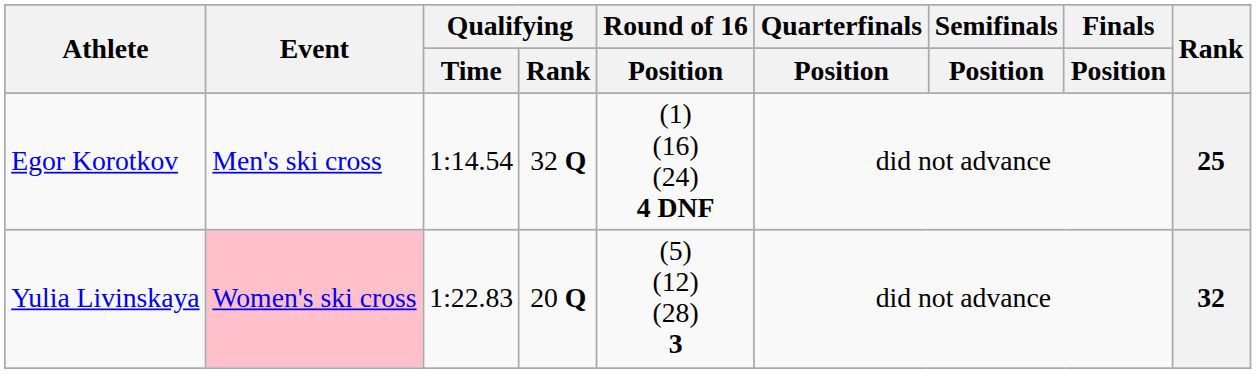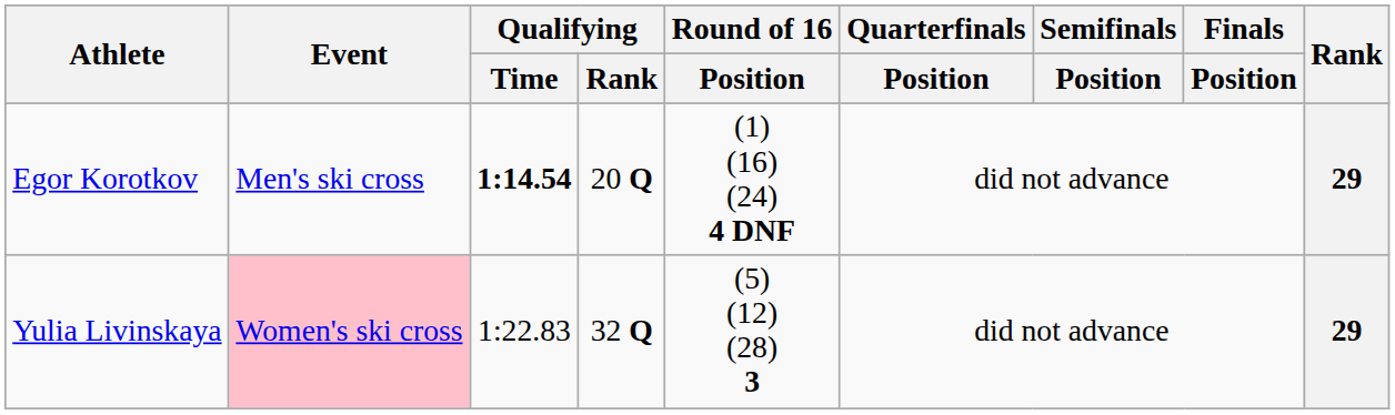 <table class="wikitable">
 <tr>
 <th rowspan="2">Athlete</th>
 <th rowspan="2">Event</th>
 <th colspan="2">Qualifying</th>
 <th>Round of 16</th>
 <th>Quarterfinals</th>
 <th>Semifinals</th>
 <th>Finals</th>
 <th rowspan="2">Rank</th>
 </tr>
 <tr>
 <th>Time</th>
 <th>Rank</th>
 <th>Position</th>
 <th>Position</th>
 <th>Position</th>
 <th>Position</th>
 </tr>
 <tr>
 <td><a href='#'>Egor Korotkov</a></td>
 <td><a href='#'>Men's ski cross</a></td>
-<td align="center">1:14.54</td>
-<td align="center">32 <strong>Q</strong></td>
+<td align="center"><strong>1:14.54</strong></td>
+<td align="center">20 <strong>Q</strong></td>
 <td align="center"> (1)<br> (16)<br> (24)<br> <strong>4</strong> <strong>DNF</strong></td>
 <td align="center" colspan=3>did not advance</td>
-<th align="center">25</th>
+<th align="center">29</th>
 </tr>
 <tr>
 <td><a href='#'>Yulia Livinskaya</a></td>
 <td style="background: pink;"><a href='#'>Women's ski cross</a></td>
 <td align="center">1:22.83</td>
-<td align="center">20 <strong>Q</strong></td>
+<td align="center">32 <strong>Q</strong></td>
 <td align="center"> (5)<br> (12)<br> (28)<br> <strong>3</strong></td>
 <td align="center" colspan=3>did not advance</td>
-<th align="center">32</th>
+<th align="center">29</th>
 </tr>
 </table>
